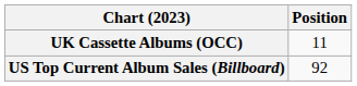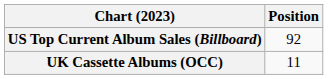 <table class="wikitable sortable plainrowheaders" style="text-align:center">
 <tr>
 <th scope="col">Chart (2023)</th>
 <th scope="col">Position</th>
 </tr>
 <tr>
+<th scope="row">US Top Current Album Sales (<em>Billboard</em>)</th>
+<td>92</td>
+</tr>
+<tr>
 <th scope="row">UK Cassette Albums (OCC)</th>
 <td>11</td>
 </tr>
-<tr>
-<th scope="row">US Top Current Album Sales (<em>Billboard</em>)</th>
-<td>92</td>
-</tr>
 </table>
